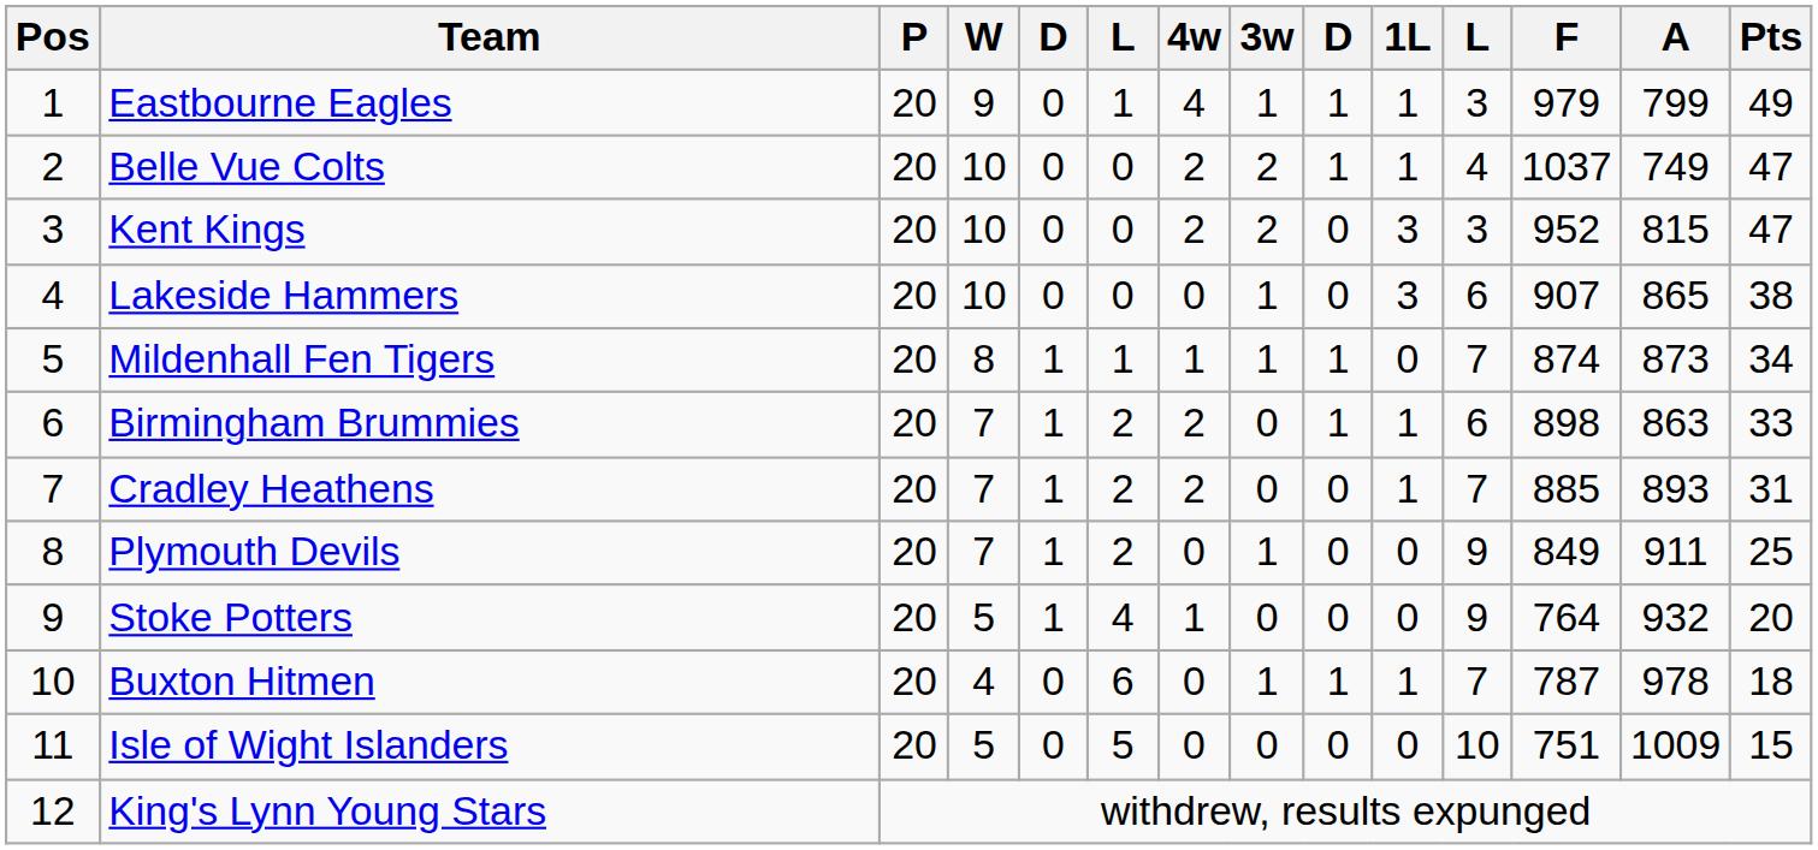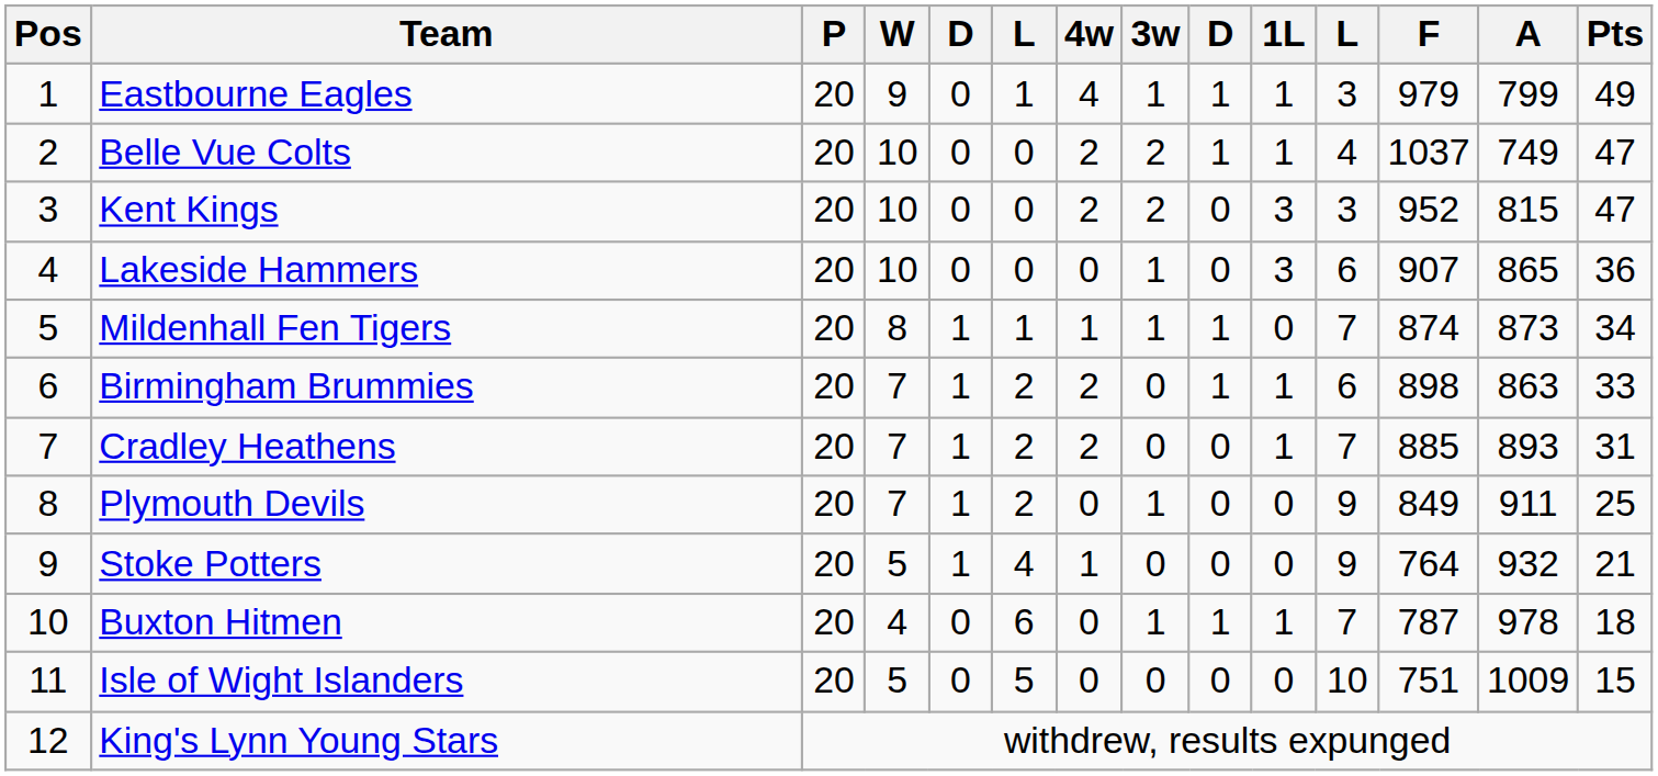 <table class="wikitable" style="font-size: 100%">
 <tr>
 <th width=20>Pos</th>
 <th width=300>Team</th>
 <th width=20>P</th>
 <th width=20>W</th>
 <th width=20>D</th>
 <th width=20>L</th>
 <th width=20>4w</th>
 <th width=20>3w</th>
 <th width=20>D</th>
 <th width=20>1L</th>
 <th width=20>L</th>
 <th width=30>F</th>
 <th width=30>A</th>
 <th width=20>Pts</th>
 </tr>
 <tr align=center>
 <td>1</td>
 <td align="left"><a href='#'>Eastbourne Eagles</a></td>
 <td>20</td>
 <td>9</td>
 <td>0</td>
 <td>1</td>
 <td>4</td>
 <td>1</td>
 <td>1</td>
 <td>1</td>
 <td>3</td>
 <td>979</td>
 <td>799</td>
 <td>49</td>
 </tr>
 <tr align=center>
 <td>2</td>
 <td align="left"><a href='#'>Belle Vue Colts</a></td>
 <td>20</td>
 <td>10</td>
 <td>0</td>
 <td>0</td>
 <td>2</td>
 <td>2</td>
 <td>1</td>
 <td>1</td>
 <td>4</td>
 <td>1037</td>
 <td>749</td>
 <td>47</td>
 </tr>
 <tr align=center>
 <td>3</td>
 <td align="left"><a href='#'>Kent Kings</a></td>
 <td>20</td>
 <td>10</td>
 <td>0</td>
 <td>0</td>
 <td>2</td>
 <td>2</td>
 <td>0</td>
 <td>3</td>
 <td>3</td>
 <td>952</td>
 <td>815</td>
 <td>47</td>
 </tr>
 <tr align=center>
 <td>4</td>
 <td align="left"><a href='#'>Lakeside Hammers</a></td>
 <td>20</td>
 <td>10</td>
 <td>0</td>
 <td>0</td>
 <td>0</td>
 <td>1</td>
 <td>0</td>
 <td>3</td>
 <td>6</td>
 <td>907</td>
 <td>865</td>
-<td>38</td>
+<td>36</td>
 </tr>
 <tr align=center>
 <td>5</td>
 <td align="left"><a href='#'>Mildenhall Fen Tigers</a></td>
 <td>20</td>
 <td>8</td>
 <td>1</td>
 <td>1</td>
 <td>1</td>
 <td>1</td>
 <td>1</td>
 <td>0</td>
 <td>7</td>
 <td>874</td>
 <td>873</td>
 <td>34</td>
 </tr>
 <tr align=center>
 <td>6</td>
 <td align="left"><a href='#'>Birmingham Brummies</a></td>
 <td>20</td>
 <td>7</td>
 <td>1</td>
 <td>2</td>
 <td>2</td>
 <td>0</td>
 <td>1</td>
 <td>1</td>
 <td>6</td>
 <td>898</td>
 <td>863</td>
 <td>33</td>
 </tr>
 <tr align=center>
 <td>7</td>
 <td align="left"><a href='#'>Cradley Heathens</a></td>
 <td>20</td>
 <td>7</td>
 <td>1</td>
 <td>2</td>
 <td>2</td>
 <td>0</td>
 <td>0</td>
 <td>1</td>
 <td>7</td>
 <td>885</td>
 <td>893</td>
 <td>31</td>
 </tr>
 <tr align=center>
 <td>8</td>
 <td align="left"><a href='#'>Plymouth Devils</a></td>
 <td>20</td>
 <td>7</td>
 <td>1</td>
 <td>2</td>
 <td>0</td>
 <td>1</td>
 <td>0</td>
 <td>0</td>
 <td>9</td>
 <td>849</td>
 <td>911</td>
 <td>25</td>
 </tr>
 <tr align=center>
 <td>9</td>
 <td align="left"><a href='#'>Stoke Potters</a></td>
 <td>20</td>
 <td>5</td>
 <td>1</td>
 <td>4</td>
 <td>1</td>
 <td>0</td>
 <td>0</td>
 <td>0</td>
 <td>9</td>
 <td>764</td>
 <td>932</td>
-<td>20</td>
+<td>21</td>
 </tr>
 <tr align=center>
 <td>10</td>
 <td align="left"><a href='#'>Buxton Hitmen</a></td>
 <td>20</td>
 <td>4</td>
 <td>0</td>
 <td>6</td>
 <td>0</td>
 <td>1</td>
 <td>1</td>
 <td>1</td>
 <td>7</td>
 <td>787</td>
 <td>978</td>
 <td>18</td>
 </tr>
 <tr align=center>
 <td>11</td>
 <td align="left"><a href='#'>Isle of Wight Islanders</a></td>
 <td>20</td>
 <td>5</td>
 <td>0</td>
 <td>5</td>
 <td>0</td>
 <td>0</td>
 <td>0</td>
 <td>0</td>
 <td>10</td>
 <td>751</td>
 <td>1009</td>
 <td>15</td>
 </tr>
 <tr align=center>
 <td>12</td>
 <td align="left"><a href='#'>King's Lynn Young Stars</a></td>
 <td colspan=14>withdrew, results expunged</td>
 </tr>
 </table>
